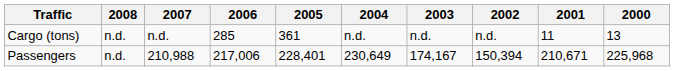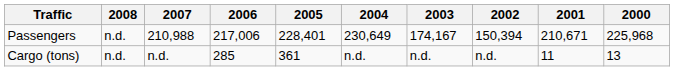 <table class="wikitable" width="65%" ;">
 <tr>
 <th>Traffic</th>
 <th>2008</th>
 <th>2007</th>
 <th>2006</th>
 <th>2005</th>
 <th>2004</th>
 <th>2003</th>
 <th>2002</th>
 <th>2001</th>
 <th>2000</th>
 </tr>
 <tr>
+<td>Passengers</td>
+<td>n.d.</td>
+<td>210,988</td>
+<td>217,006</td>
+<td>228,401</td>
+<td>230,649</td>
+<td>174,167</td>
+<td>150,394</td>
+<td>210,671</td>
+<td>225,968</td>
+</tr>
+<tr>
 <td>Cargo (tons)</td>
 <td>n.d.</td>
 <td>n.d.</td>
 <td>285</td>
 <td>361</td>
 <td>n.d.</td>
 <td>n.d.</td>
 <td>n.d.</td>
 <td>11</td>
 <td>13</td>
 </tr>
-<tr>
-<td>Passengers</td>
-<td>n.d.</td>
-<td>210,988</td>
-<td>217,006</td>
-<td>228,401</td>
-<td>230,649</td>
-<td>174,167</td>
-<td>150,394</td>
-<td>210,671</td>
-<td>225,968</td>
-</tr>
 </table>
